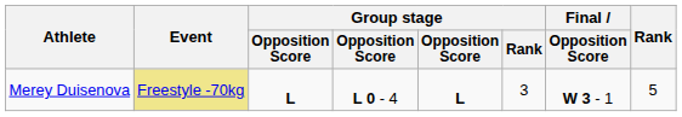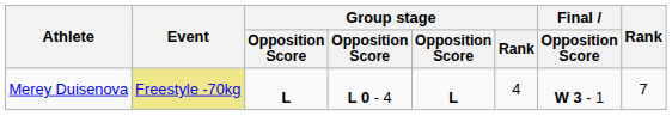 <table class="wikitable" style="font-size:90%">
 <tr>
 <th rowspan=2>Athlete</th>
 <th rowspan=2>Event</th>
 <th colspan=4>Group stage</th>
 <th>Final / </th>
 <th rowspan=2>Rank</th>
 </tr>
 <tr style="font-size:95%">
 <th>Opposition<br>Score</th>
 <th>Opposition<br>Score</th>
 <th>Opposition<br>Score</th>
 <th>Rank</th>
 <th>Opposition<br>Score</th>
 </tr>
 <tr align=center>
 <td align=left><a href='#'>Merey Duisenova</a></td>
 <td align=left style="background: khaki;"><a href='#'>Freestyle -70kg</a></td>
 <td><br><strong>L</strong></td>
 <td><br><strong>L</strong> <strong>0</strong> - 4</td>
 <td><br><strong>L</strong></td>
-<td>3 </td>
+<td>4 </td>
 <td><br><strong>W</strong> <strong>3</strong> - 1</td>
-<td>5</td>
+<td>7</td>
 </tr>
 </table>
